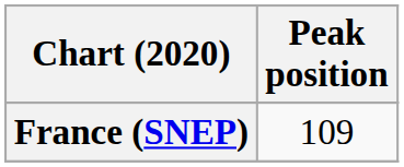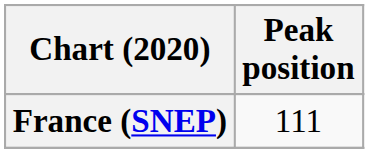 <table class="wikitable sortable plainrowheaders" style="text-align:center">
 <tr>
 <th scope="col">Chart (2020)</th>
 <th scope="col">Peak<br>position</th>
 </tr>
 <tr>
 </tr>
 <tr>
 <th scope="row">France (<a href='#'>SNEP</a>)</th>
-<td>109</td>
+<td>111</td>
 </tr>
 <tr>
 </tr>
 <tr>
 </tr>
 <tr>
 </tr>
 <tr>
 </tr>
 <tr>
 </tr>
 </table>
